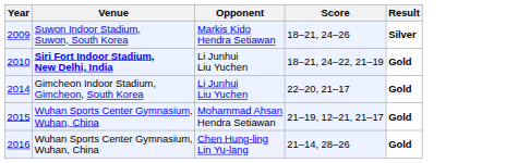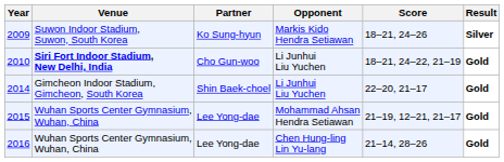 <table class="sortable wikitable" style="font-size: 90%;">
 <tr>
 <th>Year</th>
 <th>Venue</th>
+<th>Partner</th>
 <th>Opponent</th>
 <th>Score</th>
 <th>Result</th>
 </tr>
 <tr style="background:#ECF2FF">
 <td align="center"><a href='#'>2009</a></td>
 <td align="left"><a href='#'>Suwon Indoor Stadium</a>,<br><a href='#'>Suwon, South Korea</a></td>
+<td align="left"> <a href='#'>Ko Sung-hyun</a></td>
 <td align="left"> <a href='#'>Markis Kido</a> <br>  <a href='#'>Hendra Setiawan</a></td>
 <td align="left">18–21, 24–26</td>
 <td style="text-align:left; background:white"> <strong>Silver</strong></td>
 </tr>
 <tr style="background:#ECF2FF">
 <td align="center"><a href='#'>2010</a></td>
 <td align="left"><strong><a href='#'>Siri Fort Indoor Stadium</a>,<br><a href='#'>New Delhi, India</a></strong></td>
+<td align="left"> <a href='#'>Cho Gun-woo</a></td>
 <td align="left"> Li Junhui <br>  Liu Yuchen</td>
 <td align="left">18–21, 24–22, 21–19</td>
 <td style="text-align:left; background:white"> <strong>Gold</strong></td>
 </tr>
 <tr style="background:#ECF2FF">
 <td align="center"><a href='#'>2014</a></td>
 <td align="left">Gimcheon Indoor Stadium,<br><a href='#'>Gimcheon</a>, <a href='#'>South Korea</a></td>
+<td align="left"> <a href='#'>Shin Baek-choel</a></td>
 <td align="left"> <a href='#'>Li Junhui</a> <br>  <a href='#'>Liu Yuchen</a></td>
 <td align="left">22–20, 21–17</td>
 <td style="text-align:left; background:white"> <strong>Gold</strong></td>
 </tr>
 <tr style="background:#ECF2FF">
 <td align="center"><a href='#'>2015</a></td>
 <td align="left"><a href='#'>Wuhan Sports Center Gymnasium</a>,<br><a href='#'>Wuhan, China</a></td>
+<td align="left"> <a href='#'>Lee Yong-dae</a></td>
 <td align="left"> <a href='#'>Mohammad Ahsan</a> <br>  Hendra Setiawan</td>
 <td align="left">21–19, 12–21, 21–17</td>
 <td style="text-align:left; background:white"> <strong>Gold</strong></td>
 </tr>
 <tr style="background:#ECF2FF">
 <td align="center"><a href='#'>2016</a></td>
 <td align="left">Wuhan Sports Center Gymnasium,<br>Wuhan, China</td>
+<td align="left"> Lee Yong-dae</td>
 <td align="left"> <a href='#'>Chen Hung-ling</a> <br>  <a href='#'>Lin Yu-lang</a></td>
 <td align="left">21–14, 28–26</td>
 <td style="text-align:left; background:white"> <strong>Gold</strong></td>
 </tr>
 </table>
